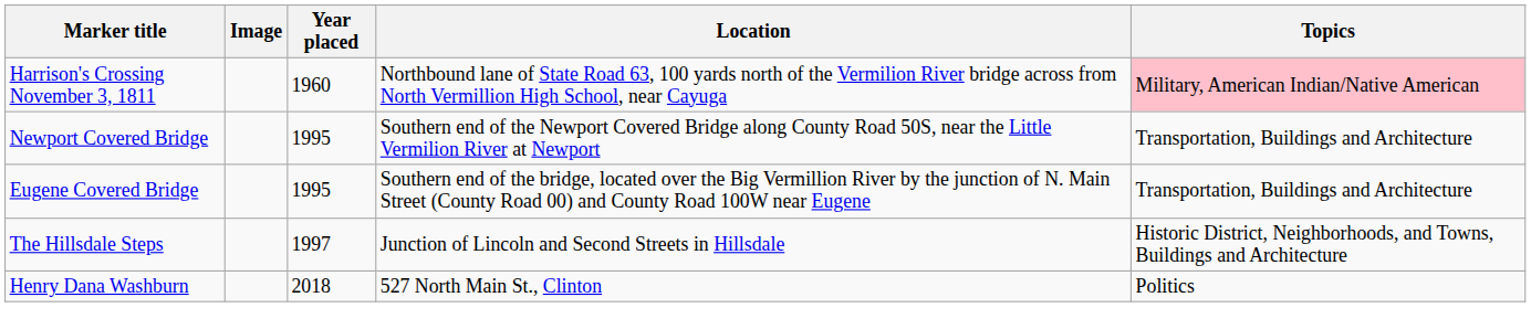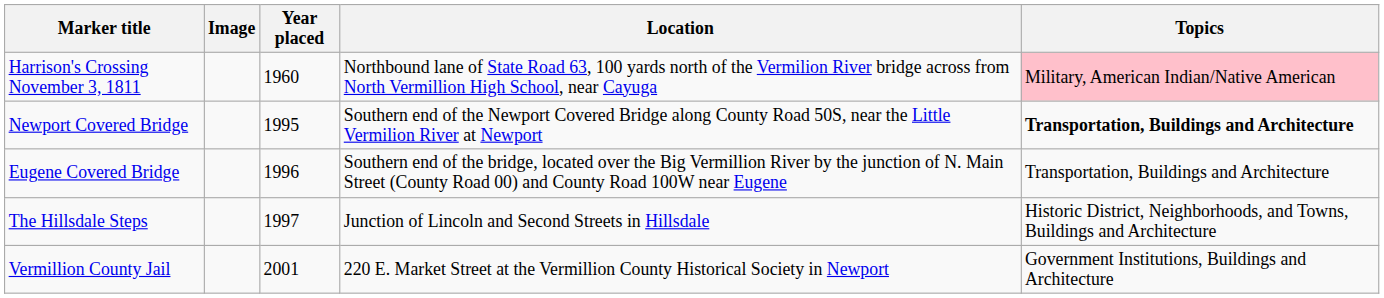 <table class="wikitable sortable" style="width:98%">
 <tr>
 <th>Marker title</th>
 <th class="unsortable">Image</th>
 <th>Year placed</th>
 <th>Location</th>
 <th>Topics</th>
 </tr>
 <tr>
 <td><a href='#'>Harrison's Crossing November 3, 1811</a></td>
 <td></td>
 <td>1960</td>
 <td>Northbound lane of <a href='#'>State Road 63</a>, 100 yards north of the <a href='#'>Vermilion River</a> bridge across from <a href='#'>North Vermillion High School</a>, near <a href='#'>Cayuga</a><br><small></small></td>
 <td style="background: pink;">Military, American Indian/Native American</td>
 </tr>
 <tr ->
 <td><a href='#'>Newport Covered Bridge</a></td>
 <td></td>
 <td>1995</td>
 <td>Southern end of the Newport Covered Bridge along County Road 50S, near the <a href='#'>Little Vermilion River</a> at <a href='#'>Newport</a><br><small></small></td>
-<td>Transportation, Buildings and Architecture</td>
+<td><strong>Transportation, Buildings and Architecture</strong></td>
 </tr>
 <tr ->
 <td><a href='#'>Eugene Covered Bridge</a></td>
 <td></td>
-<td>1995</td>
+<td>1996</td>
 <td>Southern end of the bridge, located over the Big Vermillion River by the junction of N. Main Street (County Road 00) and County Road 100W near <a href='#'>Eugene</a><br><small></small></td>
 <td>Transportation, Buildings and Architecture</td>
 </tr>
 <tr ->
 <td><a href='#'>The Hillsdale Steps</a></td>
 <td></td>
 <td>1997</td>
 <td>Junction of Lincoln and Second Streets in <a href='#'>Hillsdale</a><br><small></small></td>
 <td>Historic District, Neighborhoods, and Towns, Buildings and Architecture</td>
 </tr>
-<tr>
-<td><a href='#'>Henry Dana Washburn</a></td>
+<tr ->
+<td><a href='#'>Vermillion County Jail</a></td>
 <td></td>
-<td>2018</td>
-<td>527 North Main St., <a href='#'>Clinton</a><br><small></small></td>
-<td>Politics</td>
+<td>2001</td>
+<td>220 E. Market Street at the Vermillion County Historical Society in <a href='#'>Newport</a><br><small></small></td>
+<td>Government Institutions, Buildings and Architecture</td>
 </tr>
 </table>
